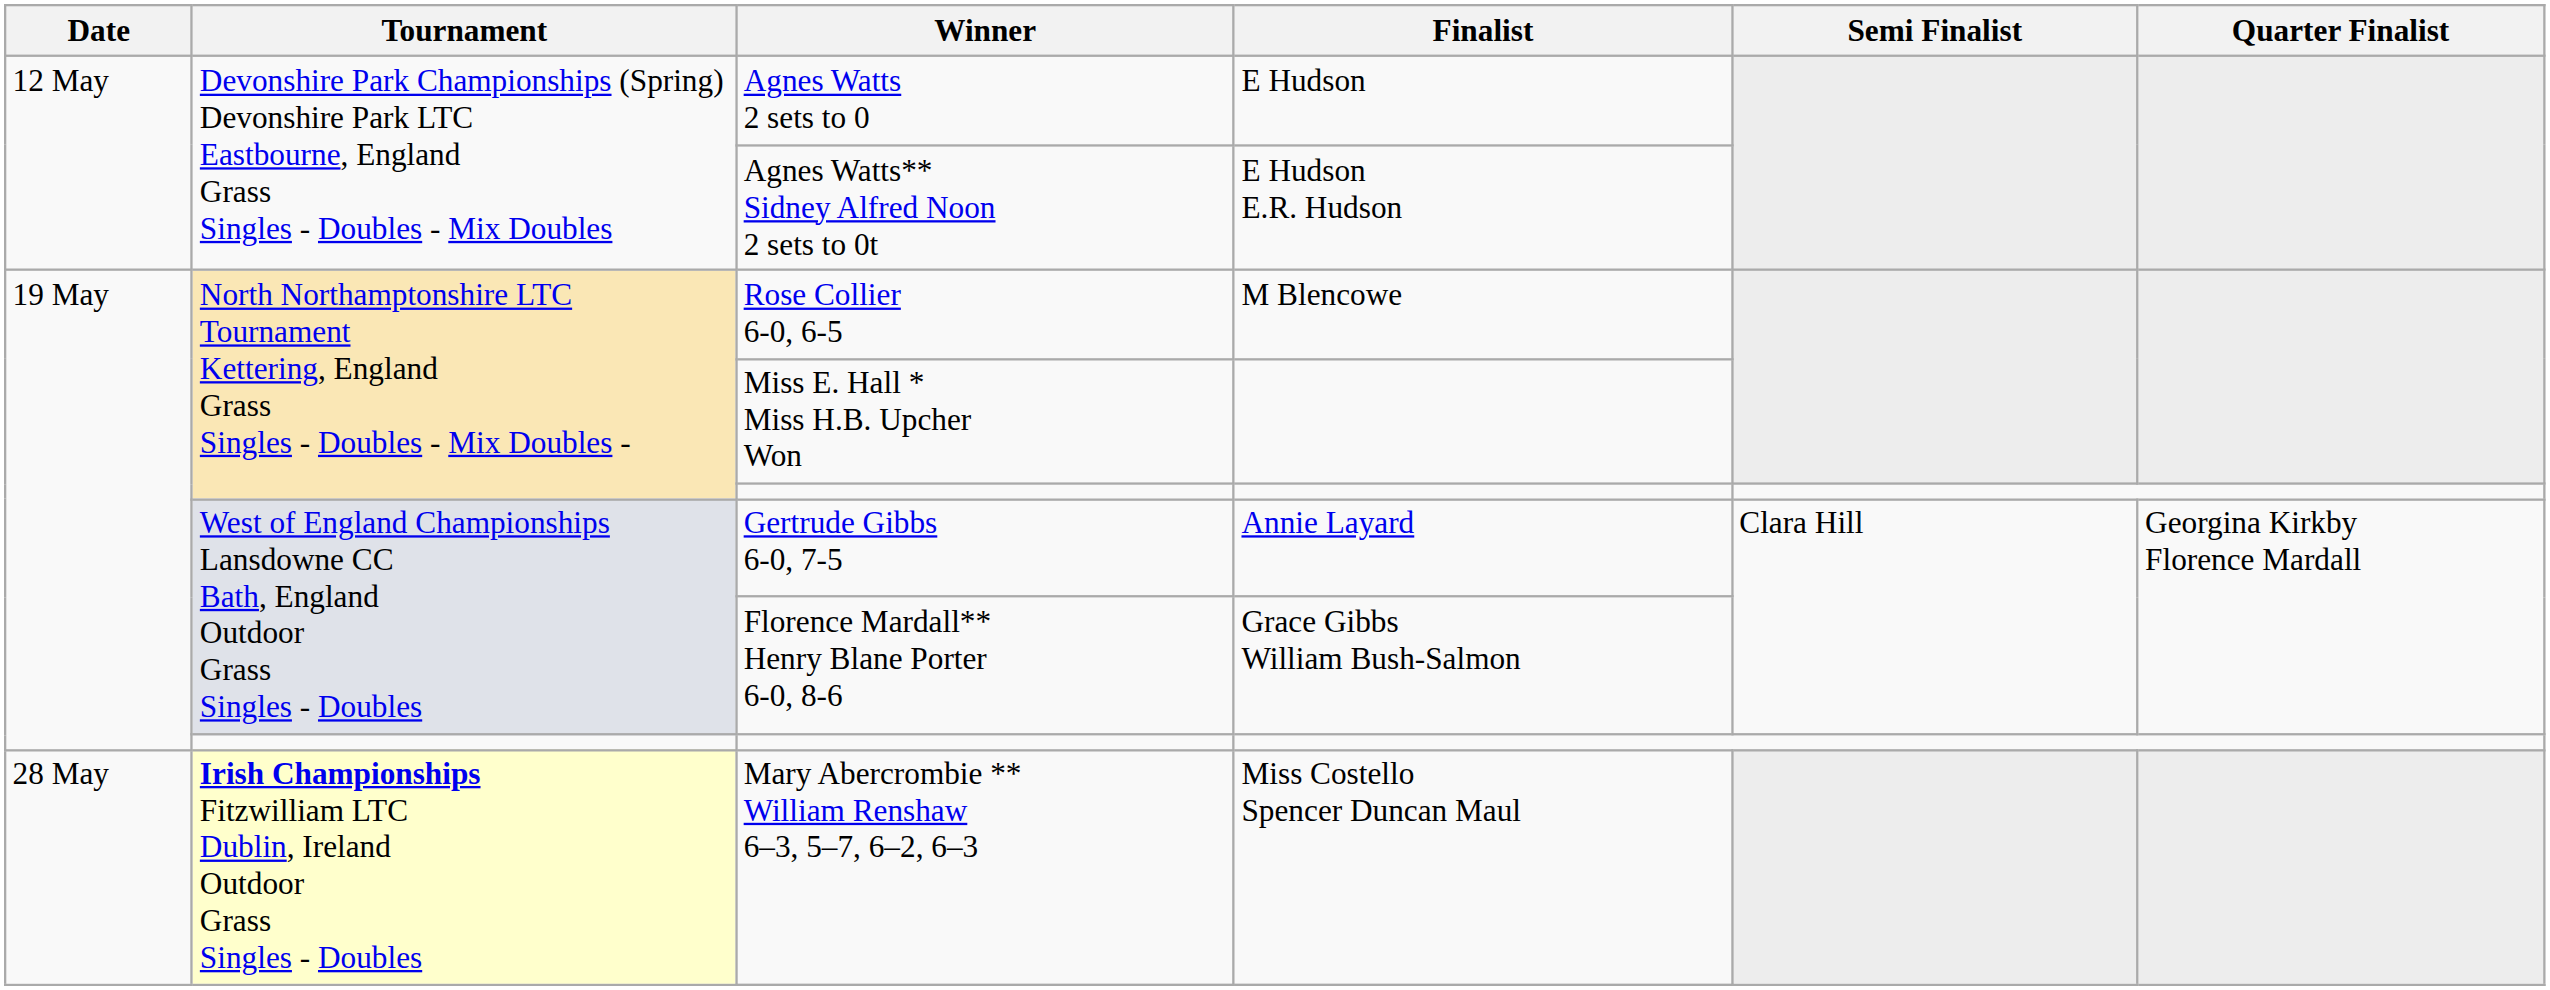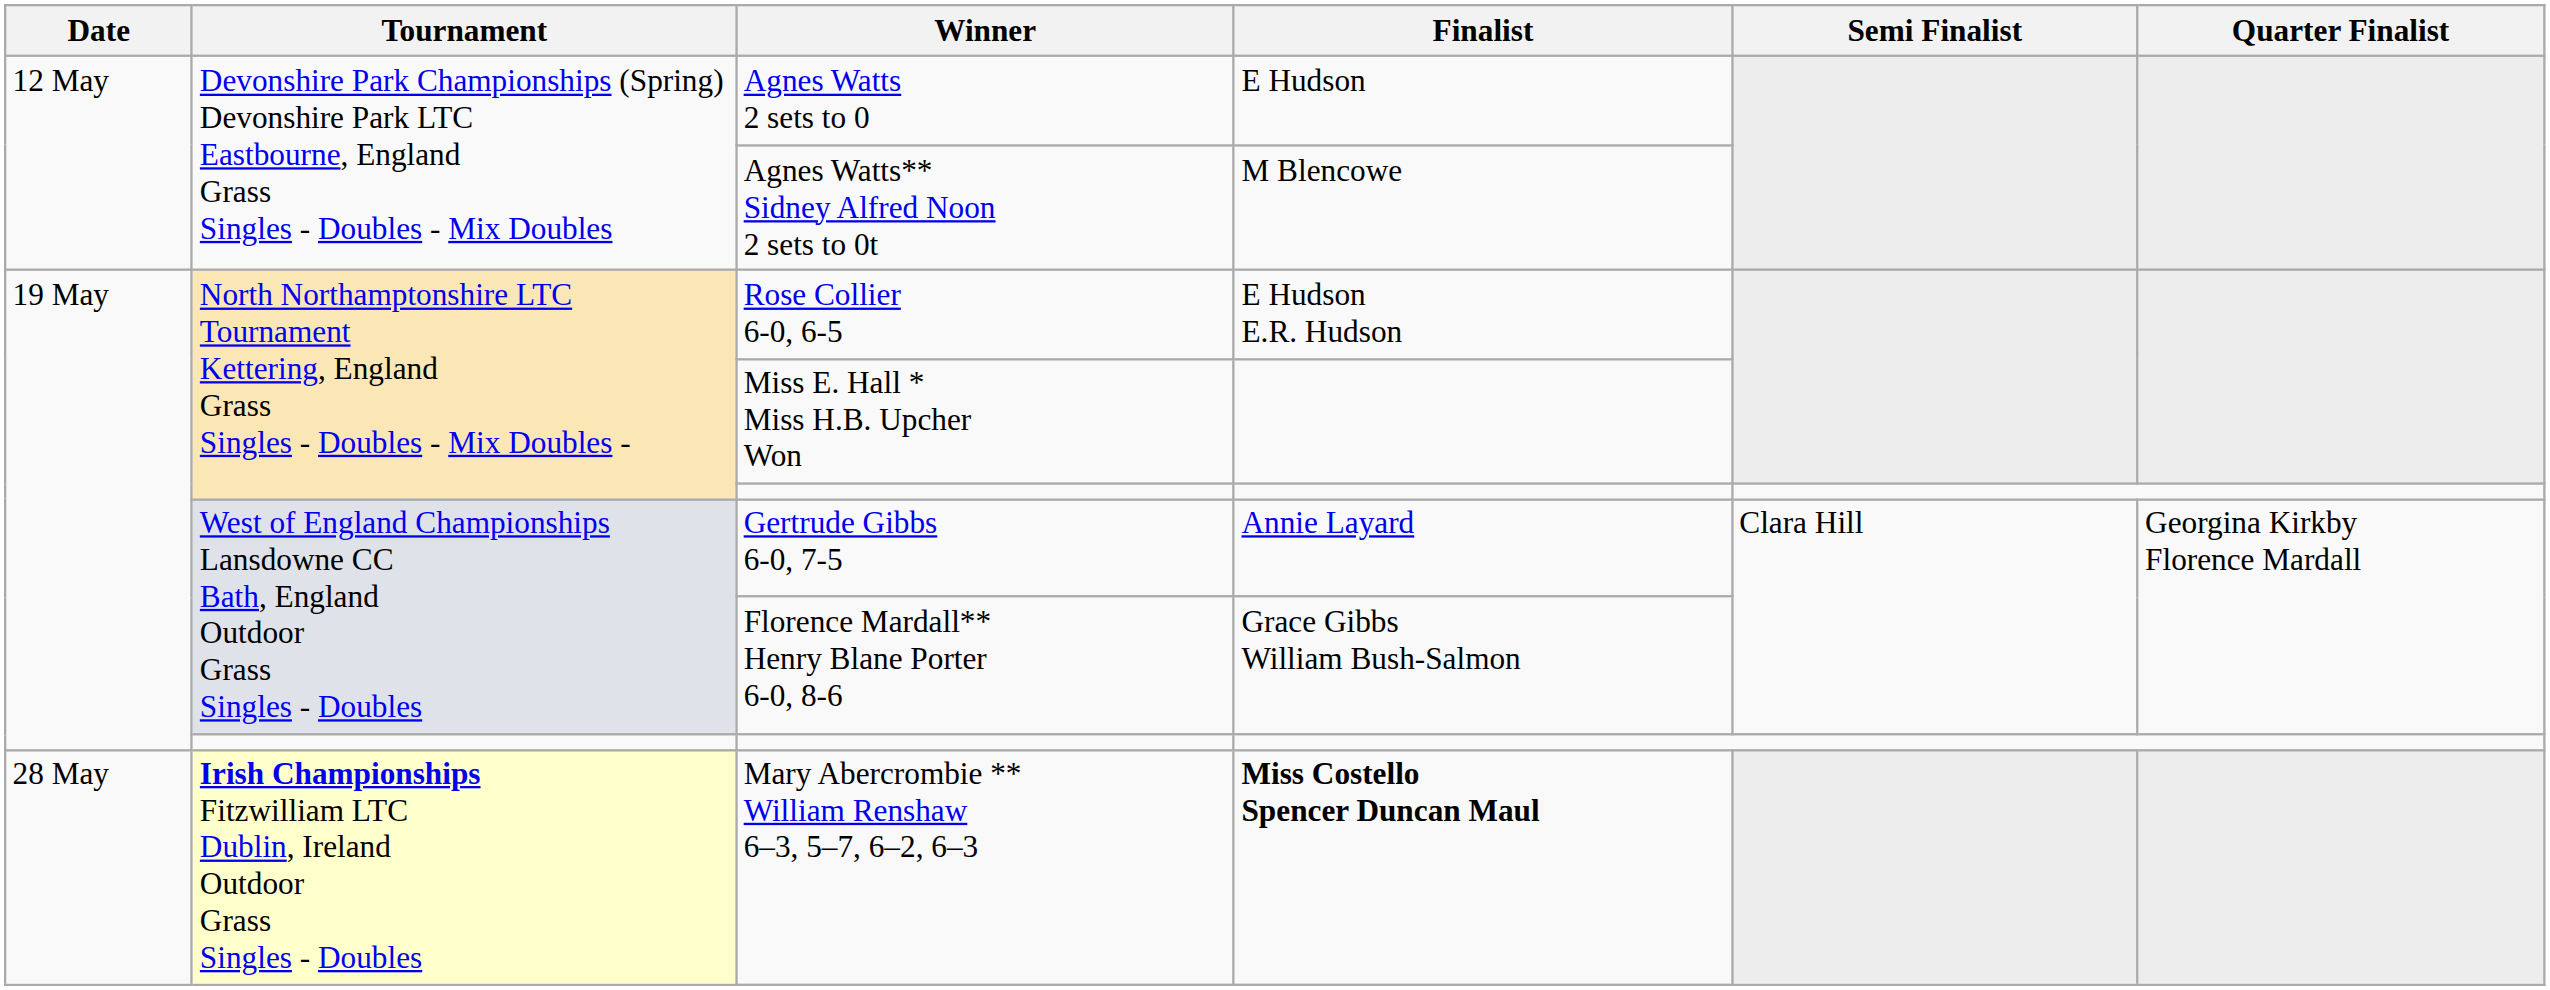 <table class="wikitable" style="font-size:85%;">
 <tr>
 <th width="75">Date</th>
 <th width="230">Tournament</th>
 <th width="210">Winner</th>
 <th width="210">Finalist</th>
 <th width="170">Semi Finalist</th>
 <th width="170">Quarter Finalist</th>
 </tr>
 <tr valign=top>
 <td rowspan=2>12 May</td>
 <td rowspan=2><a href='#'>Devonshire Park Championships</a> (Spring)<br>Devonshire Park LTC<br><a href='#'>Eastbourne</a>, England <br>Grass<br><a href='#'>Singles</a> - <a href='#'>Doubles</a> - <a href='#'>Mix Doubles</a></td>
 <td> <a href='#'>Agnes Watts</a><br>2 sets to 0</td>
 <td> E Hudson</td>
 <td style="background:#ededed;" rowspan=2></td>
 <td style="background:#ededed;" rowspan=2></td>
 </tr>
 <tr valign=top>
 <td> Agnes Watts** <br> <a href='#'>Sidney Alfred Noon</a><br>2 sets to 0t</td>
-<td> E Hudson<br> E.R. Hudson</td>
+<td> M Blencowe</td>
 </tr>
 <tr valign=top>
 <td rowspan=6>19 May</td>
 <td style="background:#fae7b5" rowspan=3><a href='#'>North Northamptonshire LTC Tournament</a><br><a href='#'>Kettering</a>, England<br>Grass<br><a href='#'>Singles</a> - <a href='#'>Doubles</a> -  <a href='#'>Mix Doubles</a> -</td>
 <td> <a href='#'>Rose Collier </a><br>6-0, 6-5</td>
-<td> M Blencowe</td>
+<td> E Hudson<br> E.R. Hudson</td>
 <td style="background:#ededed;" rowspan=2></td>
 <td style="background:#ededed;" rowspan=2></td>
 </tr>
 <tr valign=top>
 <td> Miss E. Hall * <br> Miss H.B. Upcher<br>Won</td>
 <td></td>
 </tr>
 <tr valign=top>
 <td></td>
 <td></td>
 </tr>
 <tr valign=top>
 <td style="background:#dfe2e9" rowspan=2><a href='#'>West of England Championships</a><br>Lansdowne CC<br><a href='#'>Bath</a>, England<br>Outdoor<br>Grass<br><a href='#'>Singles</a> - <a href='#'>Doubles</a></td>
 <td> <a href='#'>Gertrude Gibbs</a><br>6-0, 7-5</td>
 <td> <a href='#'>Annie Layard</a></td>
 <td rowspan=2> Clara Hill</td>
 <td rowspan=2> Georgina Kirkby<br> Florence Mardall</td>
 </tr>
 <tr valign=top>
 <td> Florence Mardall** <br> Henry Blane Porter<br>6-0, 8-6</td>
 <td> Grace Gibbs<br> William Bush-Salmon</td>
 </tr>
 <tr valign=top>
 <td></td>
 <td></td>
 </tr>
 <tr valign=top>
 <td rowspan=3>28 May</td>
 <td style="background:#ffc;" rowspan=2><strong><a href='#'>Irish Championships</a></strong><br>Fitzwilliam LTC<br><a href='#'>Dublin</a>, Ireland<br>Outdoor<br>Grass<br><a href='#'>Singles</a> - <a href='#'>Doubles</a></td>
 <td> Mary Abercrombie  ** <br>  <a href='#'>William Renshaw</a><br>6–3, 5–7, 6–2, 6–3</td>
-<td> Miss Costello<br> Spencer Duncan Maul</td>
+<td><strong> Miss Costello<br> Spencer Duncan Maul</strong></td>
 <td style="background:#ededed;" rowspan=2></td>
 <td style="background:#ededed;" rowspan=2></td>
 </tr>
 <tr valign=top>
 </tr>
 </table>
